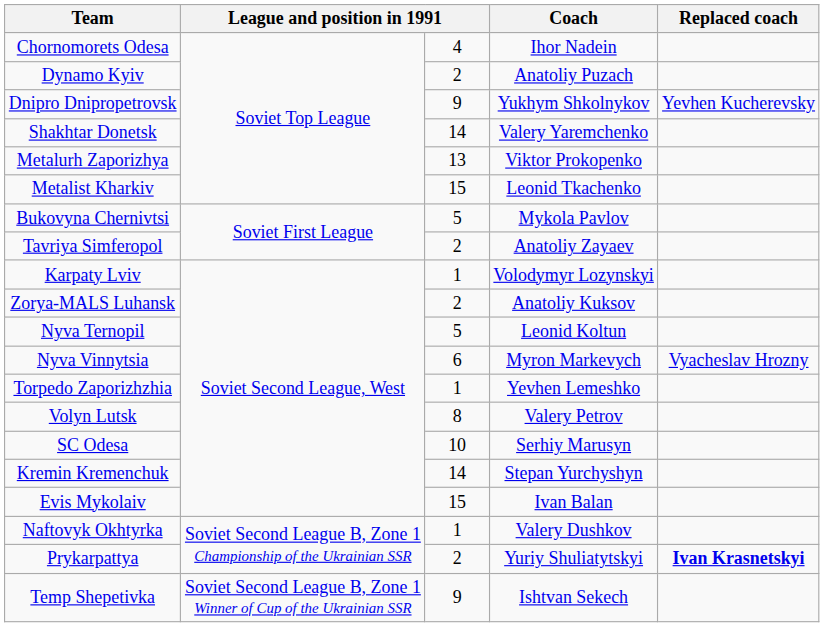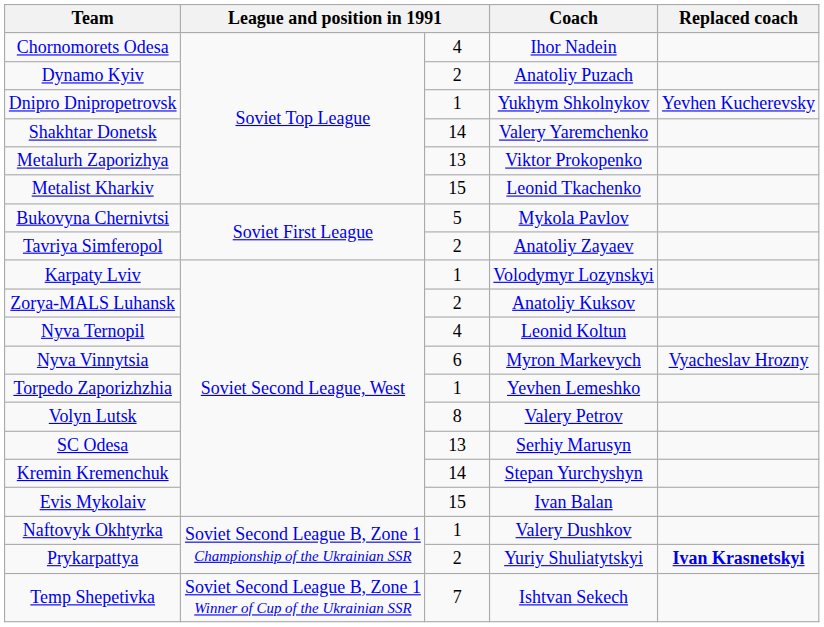 <table class="wikitable" style="text-align:center">
 <tr>
 <th>Team</th>
 <th colspan="2">League and position in 1991</th>
 <th>Coach</th>
 <th>Replaced coach</th>
 </tr>
 <tr>
 <td width=150><a href='#'>Chornomorets Odesa</a></td>
 <td rowspan="6"><a href='#'>Soviet Top League</a></td>
 <td width=50>4</td>
 <td><a href='#'>Ihor Nadein</a></td>
 <td></td>
 </tr>
 <tr>
 <td><a href='#'>Dynamo Kyiv</a></td>
 <td>2</td>
 <td><a href='#'>Anatoliy Puzach</a></td>
 <td></td>
 </tr>
 <tr>
 <td><a href='#'>Dnipro Dnipropetrovsk</a></td>
-<td>9</td>
+<td>1</td>
 <td><a href='#'>Yukhym Shkolnykov</a></td>
 <td><a href='#'>Yevhen Kucherevsky</a></td>
 </tr>
 <tr>
 <td><a href='#'>Shakhtar Donetsk</a></td>
 <td>14</td>
 <td><a href='#'>Valery Yaremchenko</a></td>
 <td></td>
 </tr>
 <tr>
 <td><a href='#'>Metalurh Zaporizhya</a></td>
 <td>13</td>
 <td><a href='#'>Viktor Prokopenko</a></td>
 <td></td>
 </tr>
 <tr>
 <td><a href='#'>Metalist Kharkiv</a></td>
 <td>15</td>
 <td><a href='#'>Leonid Tkachenko</a></td>
 <td></td>
 </tr>
 <tr>
 <td><a href='#'>Bukovyna Chernivtsi</a></td>
 <td rowspan="2"><a href='#'>Soviet First League</a></td>
 <td>5</td>
 <td><a href='#'>Mykola Pavlov</a></td>
 <td></td>
 </tr>
 <tr>
 <td><a href='#'>Tavriya Simferopol</a></td>
 <td>2</td>
 <td><a href='#'>Anatoliy Zayaev</a></td>
 <td></td>
 </tr>
 <tr>
 <td><a href='#'>Karpaty Lviv</a></td>
 <td rowspan="9"><a href='#'>Soviet Second League, West</a></td>
 <td>1</td>
 <td><a href='#'>Volodymyr Lozynskyi</a></td>
 <td></td>
 </tr>
 <tr>
 <td><a href='#'>Zorya-MALS Luhansk</a></td>
 <td>2</td>
 <td><a href='#'>Anatoliy Kuksov</a></td>
 <td></td>
 </tr>
 <tr>
 <td><a href='#'>Nyva Ternopil</a></td>
-<td>5</td>
+<td>4</td>
 <td><a href='#'>Leonid Koltun</a></td>
 <td></td>
 </tr>
 <tr>
 <td><a href='#'>Nyva Vinnytsia</a></td>
 <td>6</td>
 <td><a href='#'>Myron Markevych</a></td>
 <td><a href='#'>Vyacheslav Hrozny</a></td>
 </tr>
 <tr>
 <td><a href='#'>Torpedo Zaporizhzhia</a></td>
 <td>1</td>
 <td><a href='#'>Yevhen Lemeshko</a></td>
 <td></td>
 </tr>
 <tr>
 <td><a href='#'>Volyn Lutsk</a></td>
 <td>8</td>
 <td><a href='#'>Valery Petrov</a></td>
 <td></td>
 </tr>
 <tr>
 <td><a href='#'>SC Odesa</a></td>
-<td>10</td>
+<td>13</td>
 <td><a href='#'>Serhiy Marusyn</a></td>
 <td></td>
 </tr>
 <tr>
 <td><a href='#'>Kremin Kremenchuk</a></td>
 <td>14</td>
 <td><a href='#'>Stepan Yurchyshyn</a></td>
 <td></td>
 </tr>
 <tr>
 <td><a href='#'>Evis Mykolaiv</a></td>
 <td>15</td>
 <td><a href='#'>Ivan Balan</a></td>
 <td></td>
 </tr>
 <tr>
 <td><a href='#'>Naftovyk Okhtyrka</a></td>
 <td rowspan="2"><a href='#'>Soviet Second League B, Zone 1</a><br><small><em><a href='#'>Championship of the Ukrainian SSR</a></em></small></td>
 <td>1</td>
 <td><a href='#'>Valery Dushkov</a></td>
 <td></td>
 </tr>
 <tr>
 <td><a href='#'>Prykarpattya</a></td>
 <td>2</td>
 <td><a href='#'>Yuriy Shuliatytskyi</a></td>
 <td><strong><a href='#'>Ivan Krasnetskyi</a></strong></td>
 </tr>
 <tr>
 <td><a href='#'>Temp Shepetivka</a></td>
 <td><a href='#'>Soviet Second League B, Zone 1</a><br><small><em><a href='#'>Winner of Cup of the Ukrainian SSR</a></em></small></td>
-<td>9</td>
+<td>7</td>
 <td><a href='#'>Ishtvan Sekech</a></td>
 <td></td>
 </tr>
 </table>
